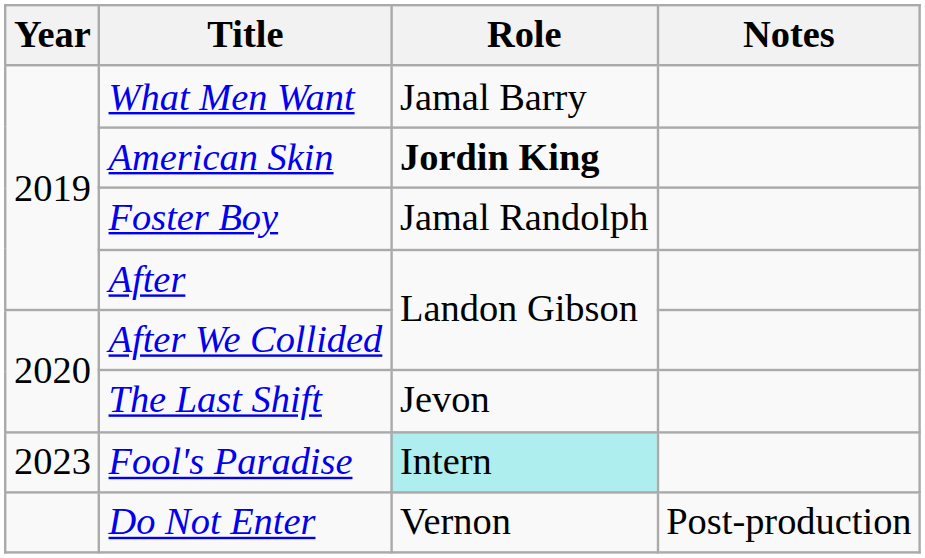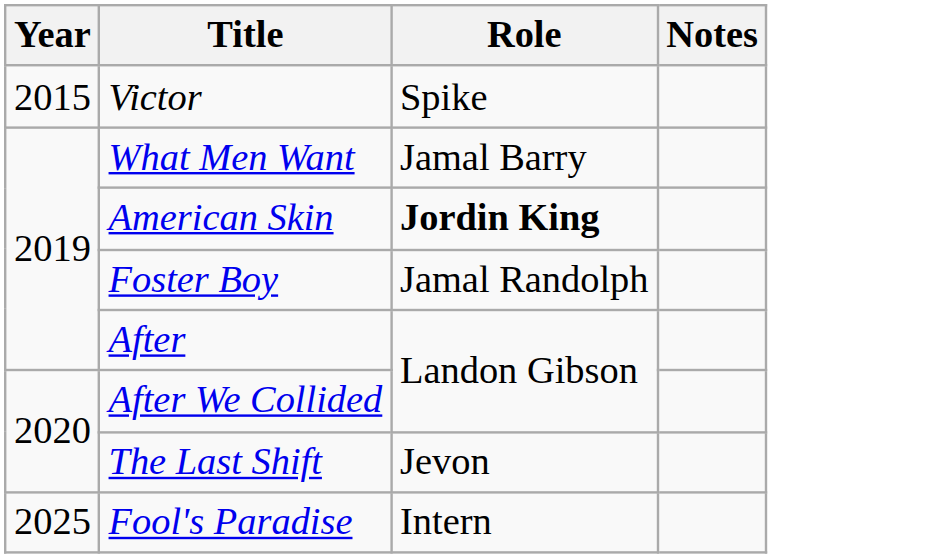 <table class="wikitable sortable">
 <tr>
 <th>Year</th>
 <th>Title</th>
 <th>Role</th>
 <th class="unsortable">Notes</th>
+</tr>
+<tr>
+<td>2015</td>
+<td><em>Victor</em></td>
+<td>Spike</td>
+<td></td>
 </tr>
 <tr>
 <td rowspan="4">2019</td>
 <td><em><a href='#'>What Men Want</a></em></td>
 <td>Jamal Barry</td>
 <td></td>
 </tr>
 <tr>
 <td><a href='#'><em>American Skin</em></a></td>
 <td><strong>Jordin King</strong></td>
 <td></td>
 </tr>
 <tr>
 <td><em><a href='#'>Foster Boy</a></em></td>
 <td>Jamal Randolph</td>
 <td></td>
 </tr>
 <tr>
 <td><em><a href='#'>After</a></em></td>
 <td rowspan="2">Landon Gibson</td>
 <td></td>
 </tr>
 <tr>
 <td rowspan="2">2020</td>
 <td><em><a href='#'>After We Collided</a></em></td>
 <td></td>
 </tr>
 <tr>
 <td><em><a href='#'>The Last Shift</a></em></td>
 <td>Jevon</td>
 <td></td>
 </tr>
 <tr>
-<td>2023</td>
+<td>2025</td>
 <td><em><a href='#'>Fool's Paradise</a></em></td>
-<td style="background: paleturquoise;">Intern</td>
+<td>Intern</td>
 <td></td>
 </tr>
-<tr>
-<td></td>
-<td><em><a href='#'>Do Not Enter</a></em></td>
-<td>Vernon</td>
-<td>Post-production</td>
-</tr>
 </table>
